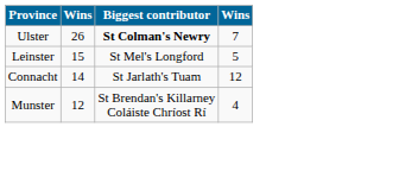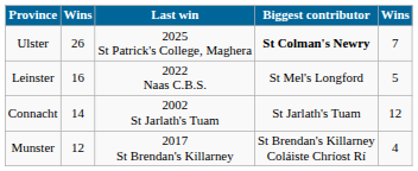 <table class="wikitable">
 <tr>
 <th style="background:#069; color:white;">Province</th>
 <th style="background:#069; color:white;">Wins</th>
+<th style="background:#069; color:white;">Last win</th>
 <th style="background:#069; color:white;">Biggest contributor</th>
 <th style="background:#069; color:white;">Wins</th>
 </tr>
 <tr>
 <td align=center>Ulster</td>
 <td align=center>26</td>
+<td align=center>2025<br>St Patrick's College, Maghera</td>
 <td align=center><strong>St Colman's Newry</strong></td>
 <td align=center>7</td>
 </tr>
 <tr>
 <td align=center>Leinster</td>
-<td align=center>15</td>
+<td align=center>16</td>
+<td align=center>2022<br>Naas C.B.S.</td>
 <td align=center>St Mel's Longford</td>
 <td align=center>5</td>
 </tr>
 <tr>
 <td align=center>Connacht</td>
 <td align=center>14</td>
+<td align=center>2002<br>St Jarlath's Tuam</td>
 <td align=center>St Jarlath's Tuam</td>
 <td align=center>12</td>
 </tr>
 <tr>
 <td align=center>Munster</td>
 <td align=center>12</td>
+<td align=center>2017<br>St Brendan's Killarney</td>
 <td align=center>St Brendan's Killarney<br>Coláiste Chríost Rí</td>
 <td align=center>4</td>
 </tr>
 </table>
